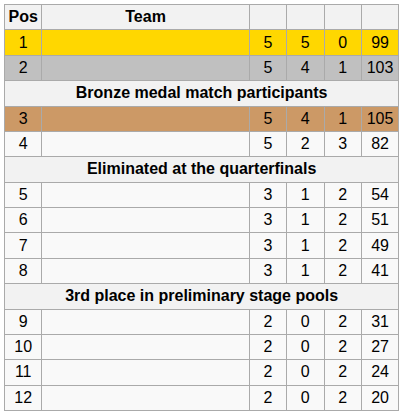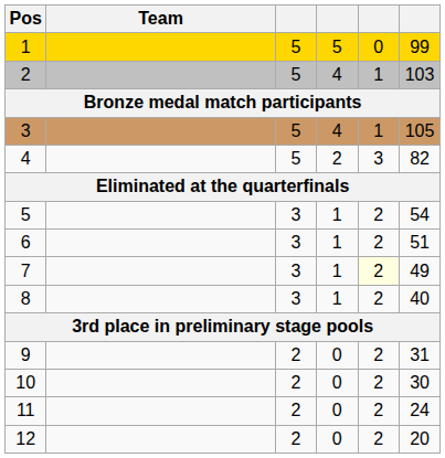 <table class="wikitable" style="text-align:center">
 <tr>
 <th width=30>Pos</th>
 <th width=200>Team</th>
 <th width=30></th>
 <th width=30></th>
 <th width=30></th>
 <th width=30></th>
 </tr>
 <tr bgcolor=gold>
 <td>1</td>
 <td align=left></td>
 <td>5</td>
 <td>5</td>
 <td>0</td>
 <td>99</td>
 </tr>
 <tr bgcolor=silver>
 <td>2</td>
 <td align=left></td>
 <td>5</td>
 <td>4</td>
 <td>1</td>
 <td>103</td>
 </tr>
 <tr>
 <th colspan=6>Bronze medal match participants</th>
 </tr>
 <tr bgcolor=cc9966>
 <td>3</td>
 <td align=left></td>
 <td>5</td>
 <td>4</td>
 <td>1</td>
 <td>105</td>
 </tr>
 <tr>
 <td>4</td>
 <td align=left></td>
 <td>5</td>
 <td>2</td>
 <td>3</td>
 <td>82</td>
 </tr>
 <tr>
 <th colspan=6>Eliminated at the quarterfinals</th>
 </tr>
 <tr>
 <td>5</td>
 <td align=left></td>
 <td>3</td>
 <td>1</td>
 <td>2</td>
 <td>54</td>
 </tr>
 <tr>
 <td>6</td>
 <td align=left></td>
 <td>3</td>
 <td>1</td>
 <td>2</td>
 <td>51</td>
 </tr>
 <tr>
 <td>7</td>
 <td align=left></td>
 <td>3</td>
 <td>1</td>
-<td>2</td>
+<td style="background: lightyellow;">2</td>
 <td>49</td>
 </tr>
 <tr>
 <td>8</td>
 <td align=left></td>
 <td>3</td>
 <td>1</td>
 <td>2</td>
-<td>41</td>
+<td>40</td>
 </tr>
 <tr>
 <th colspan=6>3rd place in preliminary stage pools</th>
 </tr>
 <tr>
 <td>9</td>
 <td align=left></td>
 <td>2</td>
 <td>0</td>
 <td>2</td>
 <td>31</td>
 </tr>
 <tr>
 <td>10</td>
 <td align=left></td>
 <td>2</td>
 <td>0</td>
 <td>2</td>
-<td>27</td>
+<td>30</td>
 </tr>
 <tr>
 <td>11</td>
 <td align=left></td>
 <td>2</td>
 <td>0</td>
 <td>2</td>
 <td>24</td>
 </tr>
 <tr>
 <td>12</td>
 <td align=left></td>
 <td>2</td>
 <td>0</td>
 <td>2</td>
 <td>20</td>
 </tr>
 <tr>
 </tr>
 </table>
